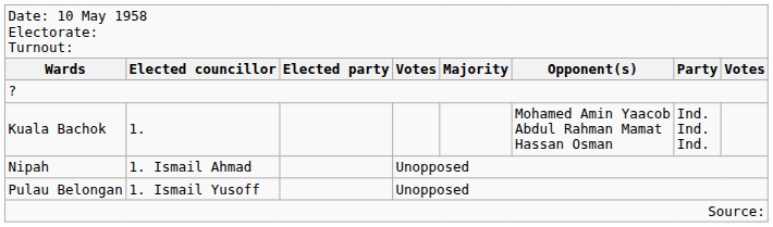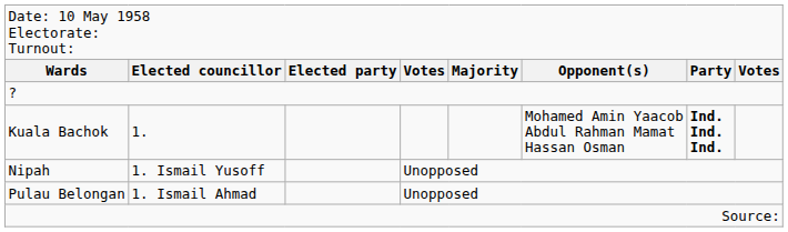 <table class=wikitable>
 <tr>
 <td colspan=8>Date: 10 May 1958<br>Electorate: <br>Turnout:</td>
 </tr>
 <tr>
 <th>Wards</th>
 <th>Elected councillor</th>
 <th>Elected party</th>
 <th>Votes</th>
 <th>Majority</th>
 <th>Opponent(s)</th>
 <th>Party</th>
 <th>Votes</th>
 </tr>
 <tr>
 <td colspan=8>? </td>
 </tr>
 <tr>
 <td>Kuala Bachok</td>
 <td>1.</td>
 <td></td>
 <td></td>
 <td></td>
 <td>Mohamed Amin Yaacob<br>Abdul Rahman Mamat<br>Hassan Osman</td>
-<td>Ind.<br>Ind.<br>Ind.</td>
+<td><strong>Ind.<br>Ind.<br>Ind.</strong></td>
 <td></td>
 </tr>
 <tr>
 <td>Nipah</td>
-<td>1. Ismail Ahmad</td>
+<td>1. Ismail Yusoff</td>
 <td></td>
 <td colspan=5>Unopposed</td>
 </tr>
 <tr>
 <td>Pulau Belongan</td>
-<td>1. Ismail Yusoff</td>
+<td>1. Ismail Ahmad</td>
 <td></td>
 <td colspan=5>Unopposed</td>
 </tr>
 <tr>
 <td colspan=8 align=right>Source: </td>
 </tr>
 </table>
